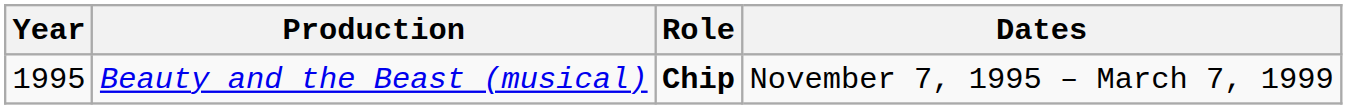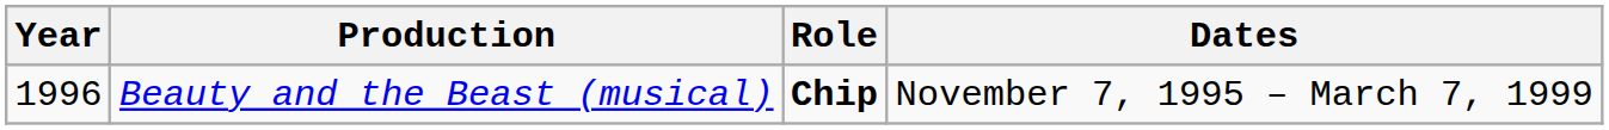 <table class="wikitable">
 <tr>
 <th>Year</th>
 <th>Production</th>
 <th>Role</th>
 <th>Dates</th>
 </tr>
 <tr>
-<td>1995</td>
+<td>1996</td>
 <td><em><a href='#'>Beauty and the Beast (musical)</a></em></td>
 <td><strong>Chip</strong></td>
 <td>November 7, 1995 – March 7, 1999</td>
 </tr>
 </table>
